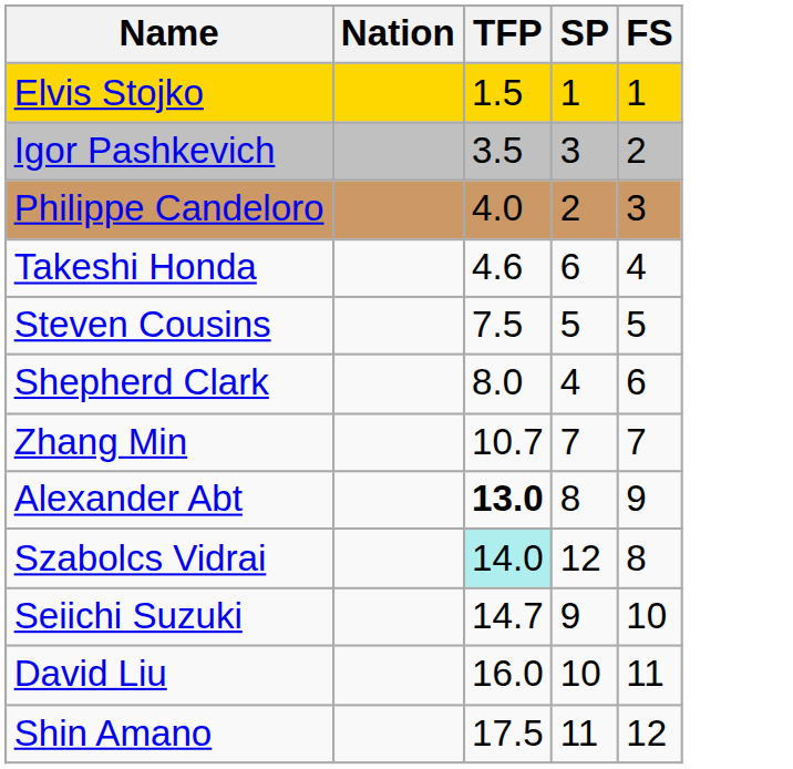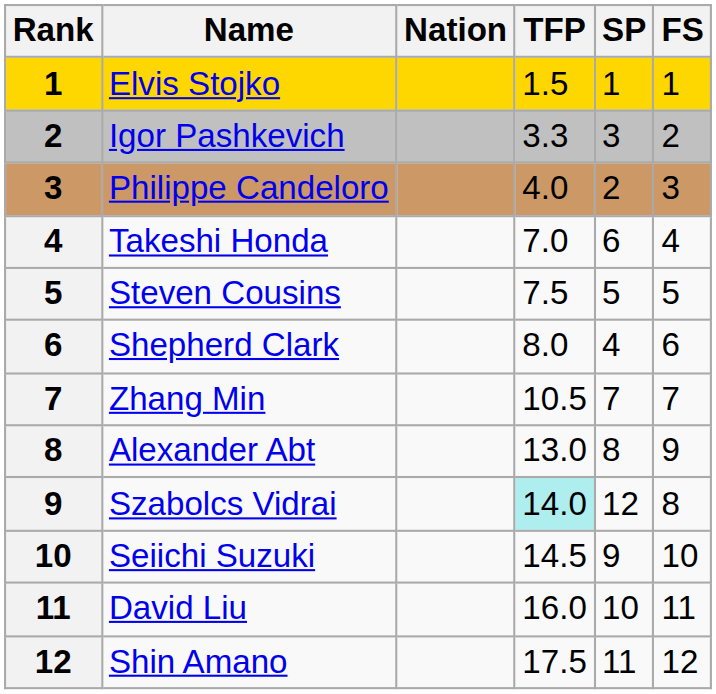 <table class="wikitable">
 <tr>
+<th>Rank</th>
 <th>Name</th>
 <th>Nation</th>
 <th>TFP</th>
 <th>SP</th>
 <th>FS</th>
 </tr>
 <tr bgcolor="gold">
+<td align="center"><strong>1</strong></td>
 <td><a href='#'>Elvis Stojko</a></td>
 <td></td>
 <td>1.5</td>
 <td>1</td>
 <td>1</td>
 </tr>
 <tr bgcolor="silver">
+<td align="center"><strong>2</strong></td>
 <td><a href='#'>Igor Pashkevich</a></td>
 <td></td>
-<td>3.5</td>
+<td>3.3</td>
 <td>3</td>
 <td>2</td>
 </tr>
 <tr bgcolor="cc9966">
+<td align="center"><strong>3</strong></td>
 <td><a href='#'>Philippe Candeloro</a></td>
 <td></td>
 <td>4.0</td>
 <td>2</td>
 <td>3</td>
 </tr>
 <tr>
+<th>4</th>
 <td><a href='#'>Takeshi Honda</a></td>
 <td></td>
-<td>4.6</td>
+<td>7.0</td>
 <td>6</td>
 <td>4</td>
 </tr>
 <tr>
+<th>5</th>
 <td><a href='#'>Steven Cousins</a></td>
 <td></td>
 <td>7.5</td>
 <td>5</td>
 <td>5</td>
 </tr>
 <tr>
+<th>6</th>
 <td><a href='#'>Shepherd Clark</a></td>
 <td></td>
 <td>8.0</td>
 <td>4</td>
 <td>6</td>
 </tr>
 <tr>
+<th>7</th>
 <td><a href='#'>Zhang Min</a></td>
 <td></td>
-<td>10.7</td>
+<td>10.5</td>
 <td>7</td>
 <td>7</td>
 </tr>
 <tr>
+<th>8</th>
 <td><a href='#'>Alexander Abt</a></td>
 <td></td>
-<td><strong>13.0</strong></td>
+<td>13.0</td>
 <td>8</td>
 <td>9</td>
 </tr>
 <tr>
+<th>9</th>
 <td><a href='#'>Szabolcs Vidrai</a></td>
 <td></td>
 <td style="background: paleturquoise;">14.0</td>
 <td>12</td>
 <td>8</td>
 </tr>
 <tr>
+<th>10</th>
 <td><a href='#'>Seiichi Suzuki</a></td>
 <td></td>
-<td>14.7</td>
+<td>14.5</td>
 <td>9</td>
 <td>10</td>
 </tr>
 <tr>
+<th>11</th>
 <td><a href='#'>David Liu</a></td>
 <td></td>
 <td>16.0</td>
 <td>10</td>
 <td>11</td>
 </tr>
 <tr>
+<th>12</th>
 <td><a href='#'>Shin Amano</a></td>
 <td></td>
 <td>17.5</td>
 <td>11</td>
 <td>12</td>
 </tr>
 </table>
